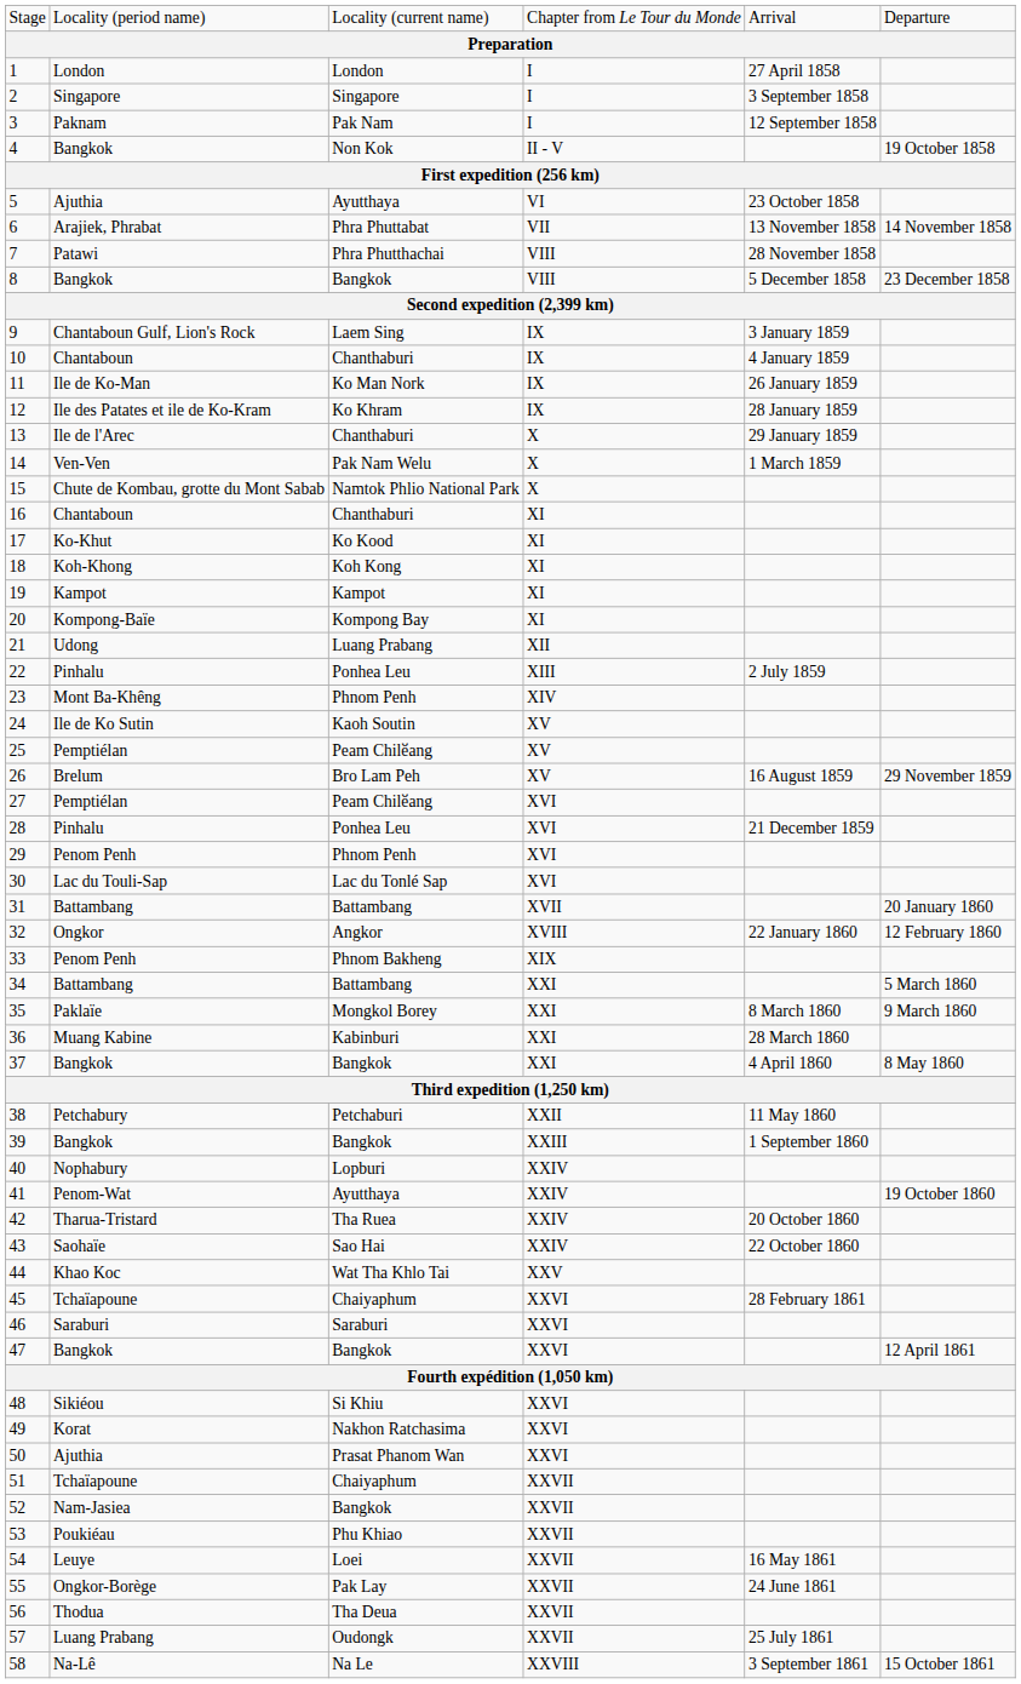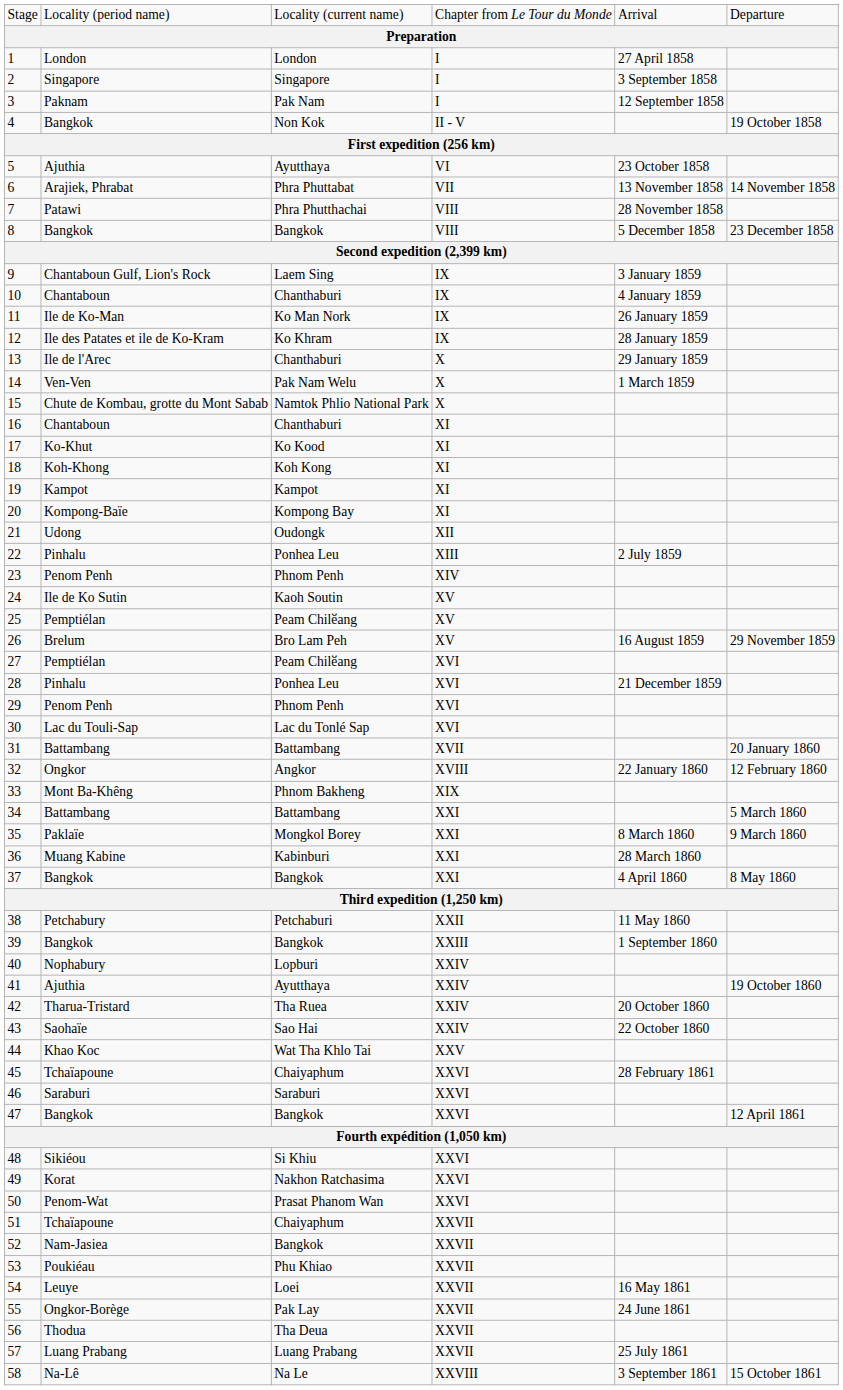 <table class="wikitable">
 <tr>
 <td>Stage</td>
 <td>Locality (period name)</td>
 <td>Locality (current name)</td>
 <td>Chapter from <em>Le Tour du Monde</em></td>
 <td>Arrival</td>
 <td>Departure</td>
 </tr>
 <tr>
 <th colspan="6">Preparation</th>
 </tr>
 <tr>
 <td>1</td>
 <td>London</td>
 <td>London</td>
 <td>I</td>
 <td>27 April 1858</td>
 <td></td>
 </tr>
 <tr>
 <td>2</td>
 <td>Singapore</td>
 <td>Singapore</td>
 <td>I</td>
 <td>3 September 1858</td>
 <td></td>
 </tr>
 <tr>
 <td>3</td>
 <td>Paknam</td>
 <td>Pak Nam</td>
 <td>I</td>
 <td>12 September 1858</td>
 <td></td>
 </tr>
 <tr>
 <td>4</td>
 <td>Bangkok</td>
 <td>Non Kok</td>
 <td>II - V</td>
 <td></td>
 <td>19 October 1858</td>
 </tr>
 <tr>
 <th colspan="6">First expedition (256 km)</th>
 </tr>
 <tr>
 <td>5</td>
 <td>Ajuthia</td>
 <td>Ayutthaya</td>
 <td>VI</td>
 <td>23 October 1858</td>
 <td></td>
 </tr>
 <tr>
 <td>6</td>
 <td>Arajiek, Phrabat</td>
 <td>Phra Phuttabat</td>
 <td>VII</td>
 <td>13 November 1858</td>
 <td>14 November 1858</td>
 </tr>
 <tr>
 <td>7</td>
 <td>Patawi</td>
 <td>Phra Phutthachai</td>
 <td>VIII</td>
 <td>28 November 1858</td>
 <td></td>
 </tr>
 <tr>
 <td>8</td>
 <td>Bangkok</td>
 <td>Bangkok</td>
 <td>VIII</td>
 <td>5 December 1858</td>
 <td>23 December 1858</td>
 </tr>
 <tr>
 <th colspan="6">Second expedition (2,399 km)</th>
 </tr>
 <tr>
 <td>9</td>
 <td>Chantaboun Gulf, Lion's Rock</td>
 <td>Laem Sing</td>
 <td>IX</td>
 <td>3 January 1859</td>
 <td></td>
 </tr>
 <tr>
 <td>10</td>
 <td>Chantaboun</td>
 <td>Chanthaburi</td>
 <td>IX</td>
 <td>4 January 1859</td>
 <td></td>
 </tr>
 <tr>
 <td>11</td>
 <td>Ile de Ko-Man</td>
 <td>Ko Man Nork</td>
 <td>IX</td>
 <td>26 January 1859</td>
 <td></td>
 </tr>
 <tr>
 <td>12</td>
 <td>Ile des Patates et ile de Ko-Kram</td>
 <td>Ko Khram</td>
 <td>IX</td>
 <td>28 January 1859</td>
 <td></td>
 </tr>
 <tr>
 <td>13</td>
 <td>Ile de l'Arec</td>
 <td>Chanthaburi</td>
 <td>X</td>
 <td>29 January 1859</td>
 <td></td>
 </tr>
 <tr>
 <td>14</td>
 <td>Ven-Ven</td>
 <td>Pak Nam Welu</td>
 <td>X</td>
 <td>1 March 1859</td>
 <td></td>
 </tr>
 <tr>
 <td>15</td>
 <td>Chute de Kombau, grotte du Mont Sabab</td>
 <td>Namtok Phlio National Park</td>
 <td>X</td>
 <td></td>
 <td></td>
 </tr>
 <tr>
 <td>16</td>
 <td>Chantaboun</td>
 <td>Chanthaburi</td>
 <td>XI</td>
 <td></td>
 <td></td>
 </tr>
 <tr>
 <td>17</td>
 <td>Ko-Khut</td>
 <td>Ko Kood</td>
 <td>XI</td>
 <td></td>
 <td></td>
 </tr>
 <tr>
 <td>18</td>
 <td>Koh-Khong</td>
 <td>Koh Kong</td>
 <td>XI</td>
 <td></td>
 <td></td>
 </tr>
 <tr>
 <td>19</td>
 <td>Kampot</td>
 <td>Kampot</td>
 <td>XI</td>
 <td></td>
 <td></td>
 </tr>
 <tr>
 <td>20</td>
 <td>Kompong-Baïe</td>
 <td>Kompong Bay</td>
 <td>XI</td>
 <td></td>
 <td></td>
 </tr>
 <tr>
 <td>21</td>
 <td>Udong</td>
-<td>Luang Prabang</td>
+<td>Oudongk</td>
 <td>XII</td>
 <td></td>
 <td></td>
 </tr>
 <tr>
 <td>22</td>
 <td>Pinhalu</td>
 <td>Ponhea Leu</td>
 <td>XIII</td>
 <td>2 July 1859</td>
 <td></td>
 </tr>
 <tr>
 <td>23</td>
-<td>Mont Ba-Khêng</td>
+<td>Penom Penh</td>
 <td>Phnom Penh</td>
 <td>XIV</td>
 <td></td>
 <td></td>
 </tr>
 <tr>
 <td>24</td>
 <td>Ile de Ko Sutin</td>
 <td>Kaoh Soutin</td>
 <td>XV</td>
 <td></td>
 <td></td>
 </tr>
 <tr>
 <td>25</td>
 <td>Pemptiélan</td>
 <td>Peam Chilӗang</td>
 <td>XV</td>
 <td></td>
 <td></td>
 </tr>
 <tr>
 <td>26</td>
 <td>Brelum</td>
 <td>Bro Lam Peh</td>
 <td>XV</td>
 <td>16 August 1859</td>
 <td>29 November 1859</td>
 </tr>
 <tr>
 <td>27</td>
 <td>Pemptiélan</td>
 <td>Peam Chilӗang</td>
 <td>XVI</td>
 <td></td>
 <td></td>
 </tr>
 <tr>
 <td>28</td>
 <td>Pinhalu</td>
 <td>Ponhea Leu</td>
 <td>XVI</td>
 <td>21 December 1859</td>
 <td></td>
 </tr>
 <tr>
 <td>29</td>
 <td>Penom Penh</td>
 <td>Phnom Penh</td>
 <td>XVI</td>
 <td></td>
 <td></td>
 </tr>
 <tr>
 <td>30</td>
 <td>Lac du Touli-Sap</td>
 <td>Lac du Tonlé Sap</td>
 <td>XVI</td>
 <td></td>
 <td></td>
 </tr>
 <tr>
 <td>31</td>
 <td>Battambang</td>
 <td>Battambang</td>
 <td>XVII</td>
 <td></td>
 <td>20 January 1860</td>
 </tr>
 <tr>
 <td>32</td>
 <td>Ongkor</td>
 <td>Angkor</td>
 <td>XVIII</td>
 <td>22 January 1860</td>
 <td>12 February 1860</td>
 </tr>
 <tr>
 <td>33</td>
-<td>Penom Penh</td>
+<td>Mont Ba-Khêng</td>
 <td>Phnom Bakheng</td>
 <td>XIX</td>
 <td></td>
 <td></td>
 </tr>
 <tr>
 <td>34</td>
 <td>Battambang</td>
 <td>Battambang</td>
 <td>XXI</td>
 <td></td>
 <td>5 March 1860</td>
 </tr>
 <tr>
 <td>35</td>
 <td>Paklaïe</td>
 <td>Mongkol Borey</td>
 <td>XXI</td>
 <td>8 March 1860</td>
 <td>9 March 1860</td>
 </tr>
 <tr>
 <td>36</td>
 <td>Muang Kabine</td>
 <td>Kabinburi</td>
 <td>XXI</td>
 <td>28 March 1860</td>
 <td></td>
 </tr>
 <tr>
 <td>37</td>
 <td>Bangkok</td>
 <td>Bangkok</td>
 <td>XXI</td>
 <td>4 April 1860</td>
 <td>8 May 1860</td>
 </tr>
 <tr>
 <th colspan="6">Third expedition (1,250 km)</th>
 </tr>
 <tr>
 <td>38</td>
 <td>Petchabury</td>
 <td>Petchaburi</td>
 <td>XXII</td>
 <td>11 May 1860</td>
 <td></td>
 </tr>
 <tr>
 <td>39</td>
 <td>Bangkok</td>
 <td>Bangkok</td>
 <td>XXIII</td>
 <td>1 September 1860</td>
 <td></td>
 </tr>
 <tr>
 <td>40</td>
 <td>Nophabury</td>
 <td>Lopburi</td>
 <td>XXIV</td>
 <td></td>
 <td></td>
 </tr>
 <tr>
 <td>41</td>
-<td>Penom-Wat</td>
+<td>Ajuthia</td>
 <td>Ayutthaya</td>
 <td>XXIV</td>
 <td></td>
 <td>19 October 1860</td>
 </tr>
 <tr>
 <td>42</td>
 <td>Tharua-Tristard</td>
 <td>Tha Ruea</td>
 <td>XXIV</td>
 <td>20 October 1860</td>
 <td></td>
 </tr>
 <tr>
 <td>43</td>
 <td>Saohaïe</td>
 <td>Sao Hai</td>
 <td>XXIV</td>
 <td>22 October 1860</td>
 <td></td>
 </tr>
 <tr>
 <td>44</td>
 <td>Khao Koc</td>
 <td>Wat Tha Khlo Tai</td>
 <td>XXV</td>
 <td></td>
 <td></td>
 </tr>
 <tr>
 <td>45</td>
 <td>Tchaïapoune</td>
 <td>Chaiyaphum</td>
 <td>XXVI</td>
 <td>28 February 1861</td>
 <td></td>
 </tr>
 <tr>
 <td>46</td>
 <td>Saraburi</td>
 <td>Saraburi</td>
 <td>XXVI</td>
 <td></td>
 <td></td>
 </tr>
 <tr>
 <td>47</td>
 <td>Bangkok</td>
 <td>Bangkok</td>
 <td>XXVI</td>
 <td></td>
 <td>12 April 1861</td>
 </tr>
 <tr>
 <th colspan="6">Fourth expédition (1,050 km)</th>
 </tr>
 <tr>
 <td>48</td>
 <td>Sikiéou</td>
 <td>Si Khiu</td>
 <td>XXVI</td>
 <td></td>
 <td></td>
 </tr>
 <tr>
 <td>49</td>
 <td>Korat</td>
 <td>Nakhon Ratchasima</td>
 <td>XXVI</td>
 <td></td>
 <td></td>
 </tr>
 <tr>
 <td>50</td>
-<td>Ajuthia</td>
+<td>Penom-Wat</td>
 <td>Prasat Phanom Wan</td>
 <td>XXVI</td>
 <td></td>
 <td></td>
 </tr>
 <tr>
 <td>51</td>
 <td>Tchaïapoune</td>
 <td>Chaiyaphum</td>
 <td>XXVII</td>
 <td></td>
 <td></td>
 </tr>
 <tr>
 <td>52</td>
 <td>Nam-Jasiea</td>
 <td>Bangkok</td>
 <td>XXVII</td>
 <td></td>
 <td></td>
 </tr>
 <tr>
 <td>53</td>
 <td>Poukiéau</td>
 <td>Phu Khiao</td>
 <td>XXVII</td>
 <td></td>
 <td></td>
 </tr>
 <tr>
 <td>54</td>
 <td>Leuye</td>
 <td>Loei</td>
 <td>XXVII</td>
 <td>16 May 1861</td>
 <td></td>
 </tr>
 <tr>
 <td>55</td>
 <td>Ongkor-Borège</td>
 <td>Pak Lay</td>
 <td>XXVII</td>
 <td>24 June 1861</td>
 <td></td>
 </tr>
 <tr>
 <td>56</td>
 <td>Thodua</td>
 <td>Tha Deua</td>
 <td>XXVII</td>
 <td></td>
 <td></td>
 </tr>
 <tr>
 <td>57</td>
 <td>Luang Prabang</td>
-<td>Oudongk</td>
+<td>Luang Prabang</td>
 <td>XXVII</td>
 <td>25 July 1861</td>
 <td></td>
 </tr>
 <tr>
 <td>58</td>
 <td>Na-Lê</td>
 <td>Na Le</td>
 <td>XXVIII</td>
 <td>3 September 1861</td>
 <td>15 October 1861</td>
 </tr>
 </table>
